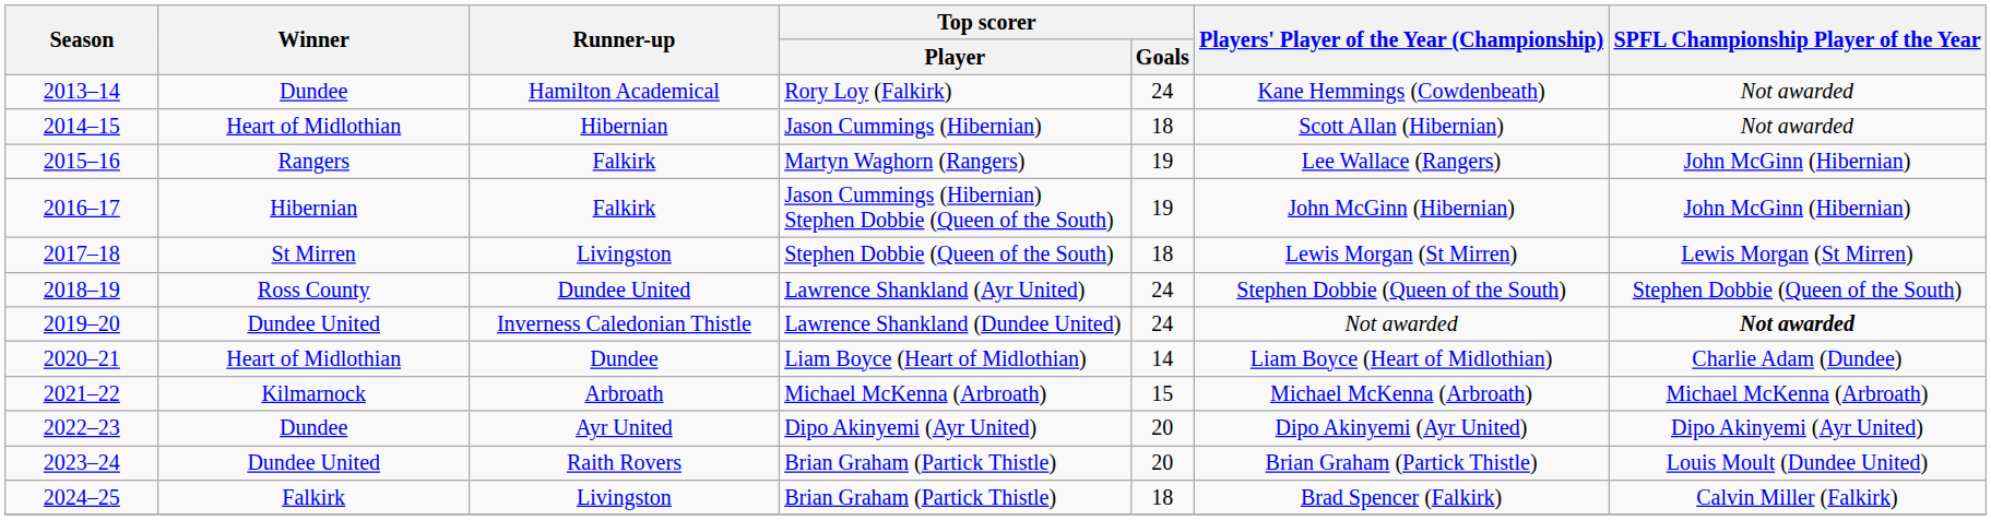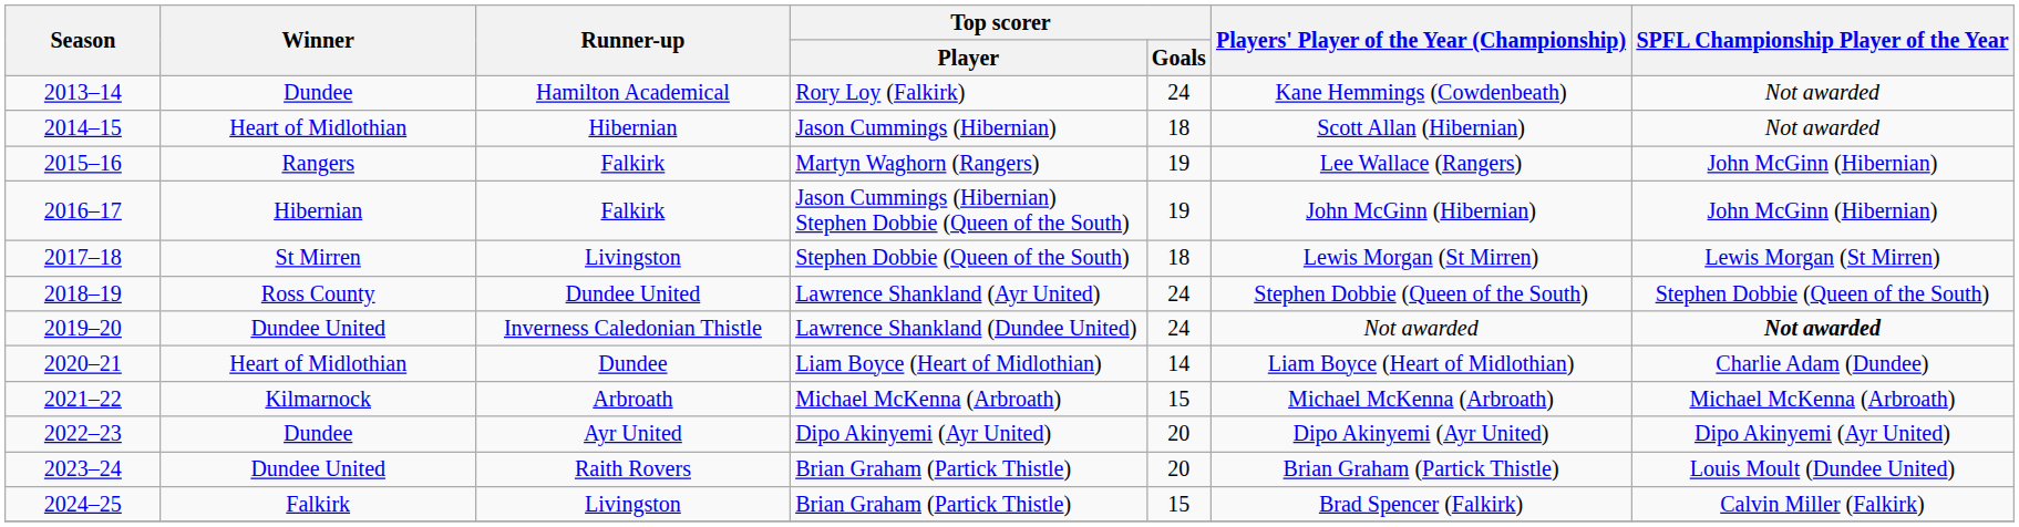 <table class="wikitable" style="text-align:center;">
 <tr>
 <th rowspan=2 width=105>Season</th>
 <th rowspan=2 width=220>Winner</th>
 <th rowspan=2 width=220>Runner-up</th>
 <th colspan=2>Top scorer</th>
 <th rowspan="2"><a href='#'>Players' Player of the Year (Championship)</a></th>
 <th rowspan="2"><a href='#'>SPFL Championship Player of the Year</a></th>
 </tr>
 <tr>
 <th width=250>Player</th>
 <th>Goals</th>
 </tr>
 <tr>
 <td><a href='#'>2013–14</a></td>
 <td><a href='#'>Dundee</a></td>
 <td><a href='#'>Hamilton Academical</a></td>
 <td align=left><a href='#'>Rory Loy</a> (<a href='#'>Falkirk</a>)</td>
 <td>24</td>
 <td><a href='#'>Kane Hemmings</a> (<a href='#'>Cowdenbeath</a>)</td>
 <td><em>Not awarded</em></td>
 </tr>
 <tr>
 <td><a href='#'>2014–15</a></td>
 <td><a href='#'>Heart of Midlothian</a></td>
 <td><a href='#'>Hibernian</a></td>
 <td align=left><a href='#'>Jason Cummings</a> (<a href='#'>Hibernian</a>)</td>
 <td>18</td>
 <td><a href='#'>Scott Allan</a> (<a href='#'>Hibernian</a>)</td>
 <td><em>Not awarded</em></td>
 </tr>
 <tr>
 <td><a href='#'>2015–16</a></td>
 <td><a href='#'>Rangers</a></td>
 <td><a href='#'>Falkirk</a></td>
 <td align=left><a href='#'>Martyn Waghorn</a> (<a href='#'>Rangers</a>)</td>
 <td>19</td>
 <td><a href='#'>Lee Wallace</a> (<a href='#'>Rangers</a>)</td>
 <td><a href='#'>John McGinn</a> (<a href='#'>Hibernian</a>)</td>
 </tr>
 <tr>
 <td><a href='#'>2016–17</a></td>
 <td><a href='#'>Hibernian</a></td>
 <td><a href='#'>Falkirk</a></td>
 <td align=left><a href='#'>Jason Cummings</a> (<a href='#'>Hibernian</a>)<br><a href='#'>Stephen Dobbie</a> (<a href='#'>Queen of the South</a>)</td>
 <td>19</td>
 <td><a href='#'>John McGinn</a> (<a href='#'>Hibernian</a>)</td>
 <td><a href='#'>John McGinn</a> (<a href='#'>Hibernian</a>)</td>
 </tr>
 <tr>
 <td><a href='#'>2017–18</a></td>
 <td><a href='#'>St Mirren</a></td>
 <td><a href='#'>Livingston</a></td>
 <td align=left><a href='#'>Stephen Dobbie</a> (<a href='#'>Queen of the South</a>)</td>
 <td>18</td>
 <td><a href='#'>Lewis Morgan</a> (<a href='#'>St Mirren</a>)</td>
 <td><a href='#'>Lewis Morgan</a> (<a href='#'>St Mirren</a>)</td>
 </tr>
 <tr>
 <td><a href='#'>2018–19</a></td>
 <td><a href='#'>Ross County</a></td>
 <td><a href='#'>Dundee United</a></td>
 <td align=left><a href='#'>Lawrence Shankland</a> (<a href='#'>Ayr United</a>)</td>
 <td>24</td>
 <td><a href='#'>Stephen Dobbie</a> (<a href='#'>Queen of the South</a>)</td>
 <td><a href='#'>Stephen Dobbie</a> (<a href='#'>Queen of the South</a>)</td>
 </tr>
 <tr>
 <td><a href='#'>2019–20</a></td>
 <td><a href='#'>Dundee United</a></td>
 <td><a href='#'>Inverness Caledonian Thistle</a></td>
 <td align=left><a href='#'>Lawrence Shankland</a> (<a href='#'>Dundee United</a>)</td>
 <td>24</td>
 <td><em>Not awarded</em></td>
 <td><strong><em>Not awarded</em></strong></td>
 </tr>
 <tr>
 <td><a href='#'>2020–21</a></td>
 <td><a href='#'>Heart of Midlothian</a></td>
 <td><a href='#'>Dundee</a></td>
 <td align=left><a href='#'>Liam Boyce</a> (<a href='#'>Heart of Midlothian</a>)</td>
 <td>14</td>
 <td><a href='#'>Liam Boyce</a> (<a href='#'>Heart of Midlothian</a>)</td>
 <td><a href='#'>Charlie Adam</a> (<a href='#'>Dundee</a>)</td>
 </tr>
 <tr>
 <td><a href='#'>2021–22</a></td>
 <td><a href='#'>Kilmarnock</a></td>
 <td><a href='#'>Arbroath</a></td>
 <td align=left><a href='#'>Michael McKenna</a> (<a href='#'>Arbroath</a>)</td>
 <td>15</td>
 <td><a href='#'>Michael McKenna</a> (<a href='#'>Arbroath</a>)</td>
 <td><a href='#'>Michael McKenna</a> (<a href='#'>Arbroath</a>)</td>
 </tr>
 <tr>
 <td><a href='#'>2022–23</a></td>
 <td><a href='#'>Dundee</a></td>
 <td><a href='#'>Ayr United</a></td>
 <td align=left><a href='#'>Dipo Akinyemi</a> (<a href='#'>Ayr United</a>)</td>
 <td>20</td>
 <td><a href='#'>Dipo Akinyemi</a> (<a href='#'>Ayr United</a>)</td>
 <td><a href='#'>Dipo Akinyemi</a> (<a href='#'>Ayr United</a>)</td>
 </tr>
 <tr>
 <td><a href='#'>2023–24</a></td>
 <td><a href='#'>Dundee United</a></td>
 <td><a href='#'>Raith Rovers</a></td>
 <td align=left><a href='#'>Brian Graham</a> (<a href='#'>Partick Thistle</a>)</td>
 <td>20</td>
 <td><a href='#'>Brian Graham</a> (<a href='#'>Partick Thistle</a>)</td>
 <td><a href='#'>Louis Moult</a> (<a href='#'>Dundee United</a>)</td>
 </tr>
 <tr>
 <td><a href='#'>2024–25</a></td>
 <td><a href='#'>Falkirk</a></td>
 <td><a href='#'>Livingston</a></td>
 <td align=left><a href='#'>Brian Graham</a> (<a href='#'>Partick Thistle</a>)</td>
-<td>18</td>
+<td>15</td>
 <td><a href='#'>Brad Spencer</a> (<a href='#'>Falkirk</a>)</td>
 <td><a href='#'>Calvin Miller</a> (<a href='#'>Falkirk</a>)</td>
 </tr>
 <tr>
 </tr>
 </table>
